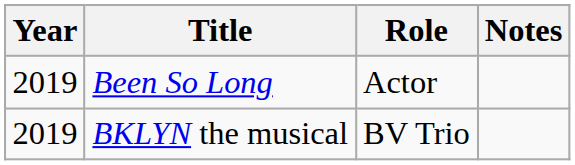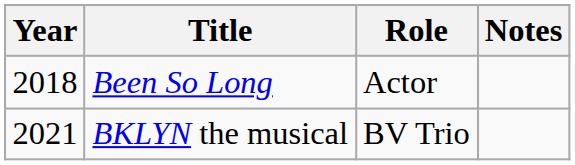 <table class="wikitable">
 <tr>
 <th>Year</th>
 <th>Title</th>
 <th>Role</th>
 <th>Notes</th>
 </tr>
 <tr>
-<td>2019</td>
+<td>2018</td>
 <td><em><a href='#'>Been So Long</a></em></td>
 <td>Actor</td>
 <td></td>
 </tr>
 <tr>
-<td>2019</td>
+<td>2021</td>
 <td><a href='#'><em>BKLYN</em></a> the musical</td>
 <td>BV Trio</td>
 <td></td>
 </tr>
 </table>
